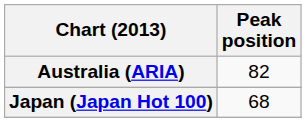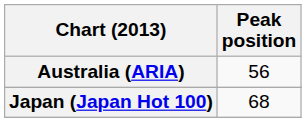 <table class="wikitable sortable plainrowheaders">
 <tr>
 <th>Chart (2013)</th>
 <th>Peak<br>position</th>
 </tr>
 <tr>
 <th scope="row">Australia (<a href='#'>ARIA</a>)</th>
-<td align="center">82</td>
+<td align="center">56</td>
 </tr>
 <tr>
 </tr>
 <tr>
 <th scope="row">Japan (<a href='#'>Japan Hot 100</a>)</th>
 <td style="text-align:center;">68</td>
 </tr>
 <tr>
 </tr>
 </table>
